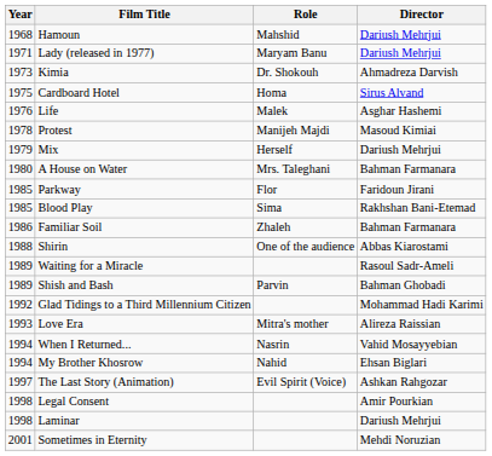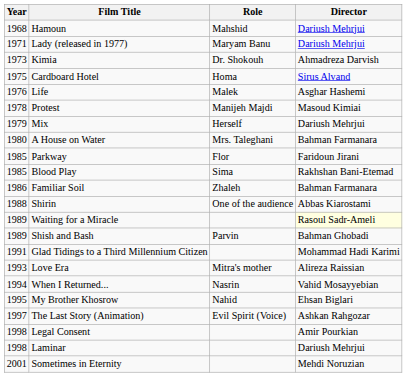 <table class="wikitable">
 <tr>
 <th>Year</th>
 <th>Film Title</th>
 <th>Role</th>
 <th>Director</th>
 </tr>
 <tr>
 <td>1968</td>
 <td>Hamoun</td>
 <td>Mahshid</td>
 <td><a href='#'>Dariush Mehrjui</a></td>
 </tr>
 <tr>
 <td>1971</td>
 <td>Lady (released in 1977)</td>
 <td>Maryam Banu</td>
 <td><a href='#'>Dariush Mehrjui</a></td>
 </tr>
 <tr>
 <td>1973</td>
 <td>Kimia</td>
 <td>Dr. Shokouh</td>
 <td>Ahmadreza Darvish</td>
 </tr>
 <tr>
 <td>1975</td>
 <td>Cardboard Hotel</td>
 <td>Homa</td>
 <td><a href='#'>Sirus Alvand</a></td>
 </tr>
 <tr>
 <td>1976</td>
 <td>Life</td>
 <td>Malek</td>
 <td>Asghar Hashemi</td>
 </tr>
 <tr>
 <td>1978</td>
 <td>Protest</td>
 <td>Manijeh Majdi</td>
 <td>Masoud Kimiai</td>
 </tr>
 <tr>
 <td>1979</td>
 <td>Mix</td>
 <td>Herself</td>
 <td>Dariush Mehrjui</td>
 </tr>
 <tr>
 <td>1980</td>
 <td>A House on Water</td>
 <td>Mrs. Taleghani</td>
 <td>Bahman Farmanara</td>
 </tr>
 <tr>
 <td>1985</td>
 <td>Parkway</td>
 <td>Flor</td>
 <td>Faridoun Jirani</td>
 </tr>
 <tr>
 <td>1985</td>
 <td>Blood Play</td>
 <td>Sima</td>
 <td>Rakhshan Bani-Etemad</td>
 </tr>
 <tr>
 <td>1986</td>
 <td>Familiar Soil</td>
 <td>Zhaleh</td>
 <td>Bahman Farmanara</td>
 </tr>
 <tr>
 <td>1988</td>
 <td>Shirin</td>
 <td>One of the audience</td>
 <td>Abbas Kiarostami</td>
 </tr>
 <tr>
 <td>1989</td>
 <td>Waiting for a Miracle</td>
 <td></td>
-<td>Rasoul Sadr-Ameli</td>
+<td style="background: lightyellow;">Rasoul Sadr-Ameli</td>
 </tr>
 <tr>
 <td>1989</td>
 <td>Shish and Bash</td>
 <td>Parvin</td>
 <td>Bahman Ghobadi</td>
 </tr>
 <tr>
-<td>1992</td>
+<td>1991</td>
 <td>Glad Tidings to a Third Millennium Citizen</td>
 <td></td>
 <td>Mohammad Hadi Karimi</td>
 </tr>
 <tr>
 <td>1993</td>
 <td>Love Era</td>
 <td>Mitra's mother</td>
 <td>Alireza Raissian</td>
 </tr>
 <tr>
 <td>1994</td>
 <td>When I Returned...</td>
 <td>Nasrin</td>
 <td>Vahid Mosayyebian</td>
 </tr>
 <tr>
-<td>1994</td>
+<td>1995</td>
 <td>My Brother Khosrow</td>
 <td>Nahid</td>
 <td>Ehsan Biglari</td>
 </tr>
 <tr>
 <td>1997</td>
 <td>The Last Story (Animation)</td>
 <td>Evil Spirit (Voice)</td>
 <td>Ashkan Rahgozar</td>
 </tr>
 <tr>
 <td>1998</td>
 <td>Legal Consent</td>
 <td></td>
 <td>Amir Pourkian</td>
 </tr>
 <tr>
 <td>1998</td>
 <td>Laminar</td>
 <td></td>
 <td>Dariush Mehrjui</td>
 </tr>
 <tr>
 <td>2001</td>
 <td>Sometimes in Eternity</td>
 <td></td>
 <td>Mehdi Noruzian</td>
 </tr>
 </table>
